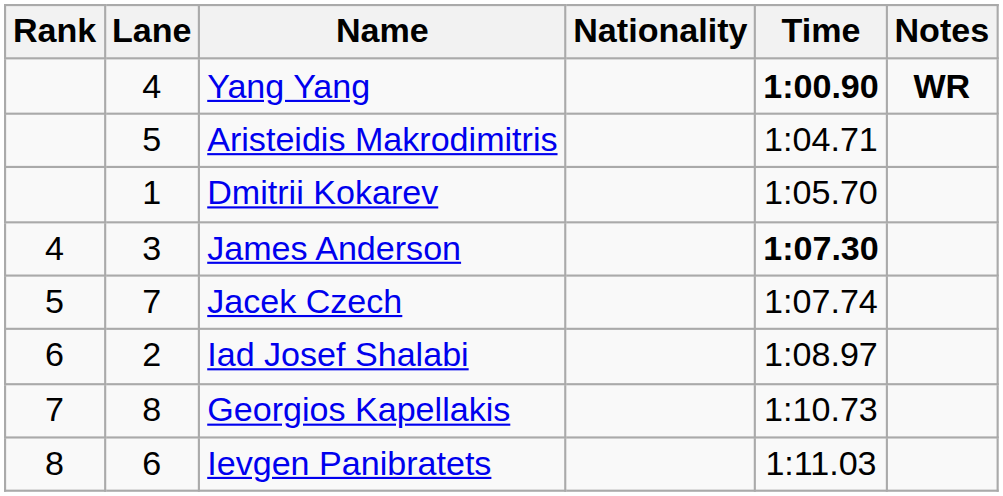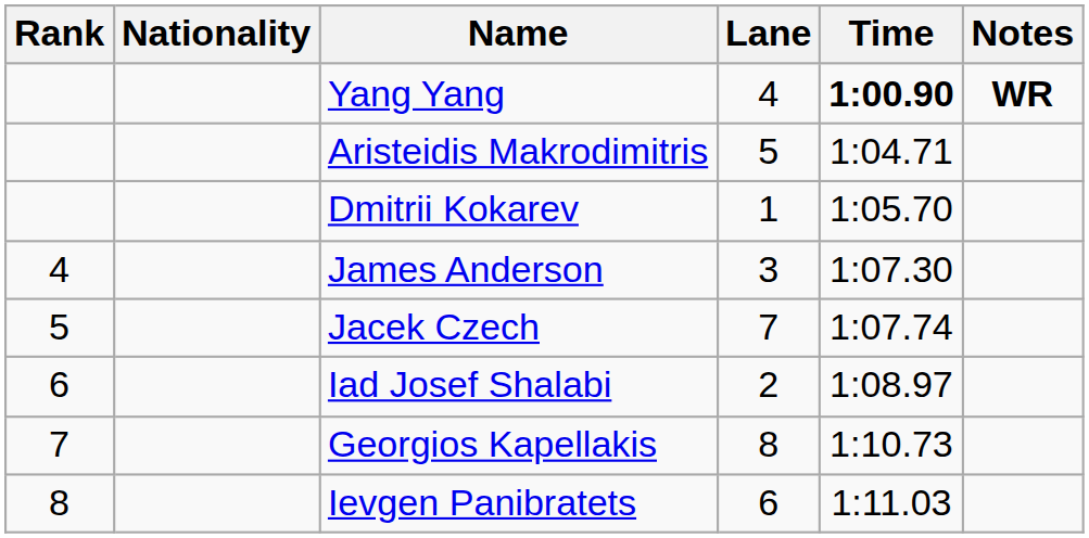 <table class="wikitable">
 <tr>
 <th>Rank</th>
+<th>Nationality</th>
+<th>Name</th>
 <th>Lane</th>
-<th>Name</th>
-<th>Nationality</th>
 <th>Time</th>
 <th>Notes</th>
 </tr>
 <tr>
 <td align=center></td>
+<td></td>
+<td><a href='#'>Yang Yang</a></td>
 <td align=center>4</td>
-<td><a href='#'>Yang Yang</a></td>
-<td></td>
 <td align=center><strong>1:00.90</strong></td>
 <td align=center><strong>WR</strong></td>
 </tr>
 <tr>
 <td align=center></td>
+<td></td>
+<td><a href='#'>Aristeidis Makrodimitris</a></td>
 <td align=center>5</td>
-<td><a href='#'>Aristeidis Makrodimitris</a></td>
-<td></td>
 <td align=center>1:04.71</td>
 <td align=center></td>
 </tr>
 <tr>
 <td align=center></td>
+<td></td>
+<td><a href='#'>Dmitrii Kokarev</a></td>
 <td align=center>1</td>
-<td><a href='#'>Dmitrii Kokarev</a></td>
-<td></td>
 <td align=center>1:05.70</td>
 <td align=center></td>
 </tr>
 <tr>
 <td align=center>4</td>
+<td></td>
+<td><a href='#'>James Anderson</a></td>
 <td align=center>3</td>
-<td><a href='#'>James Anderson</a></td>
-<td></td>
-<td align=center><strong>1:07.30</strong></td>
+<td align=center>1:07.30</td>
 <td align=center></td>
 </tr>
 <tr>
 <td align=center>5</td>
+<td></td>
+<td><a href='#'>Jacek Czech</a></td>
 <td align=center>7</td>
-<td><a href='#'>Jacek Czech</a></td>
-<td></td>
 <td align=center>1:07.74</td>
 <td align=center></td>
 </tr>
 <tr>
 <td align=center>6</td>
+<td></td>
+<td><a href='#'>Iad Josef Shalabi</a></td>
 <td align=center>2</td>
-<td><a href='#'>Iad Josef Shalabi</a></td>
-<td></td>
 <td align=center>1:08.97</td>
 <td align=center></td>
 </tr>
 <tr>
 <td align=center>7</td>
+<td></td>
+<td><a href='#'>Georgios Kapellakis</a></td>
 <td align=center>8</td>
-<td><a href='#'>Georgios Kapellakis</a></td>
-<td></td>
 <td align=center>1:10.73</td>
 <td align=center></td>
 </tr>
 <tr>
 <td align=center>8</td>
+<td></td>
+<td><a href='#'>Ievgen Panibratets</a></td>
 <td align=center>6</td>
-<td><a href='#'>Ievgen Panibratets</a></td>
-<td></td>
 <td align=center>1:11.03</td>
 <td align=center></td>
 </tr>
 </table>
